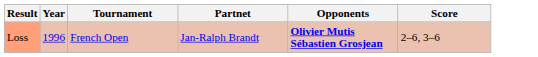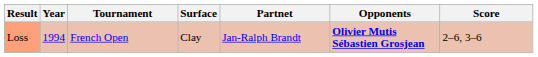 <table class="sortable wikitable">
 <tr>
 <th style="width:40px;">Result</th>
 <th style="width:30px;">Year</th>
 <th style="width:150px;">Tournament</th>
+<th style="width:50px;">Surface</th>
 <th style="width:150px;">Partnet</th>
 <th style="width:150px;">Opponents</th>
 <th style="width:125px;" class="unsortable">Score</th>
 </tr>
 <tr style="background:#ebc2af;">
 <td style="background:#ffa07a;">Loss</td>
-<td><a href='#'>1996</a></td>
+<td><a href='#'>1994</a></td>
 <td><a href='#'>French Open</a></td>
+<td>Clay</td>
 <td> <a href='#'>Jan-Ralph Brandt</a></td>
 <td><strong> <a href='#'>Olivier Mutis</a> <br>  <a href='#'>Sébastien Grosjean</a></strong></td>
 <td>2–6, 3–6</td>
 </tr>
 </table>
